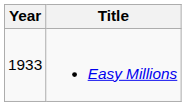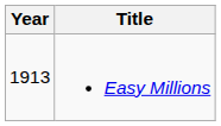 <table class="wikitable sortable">
 <tr>
 <th>Year</th>
 <th>Title</th>
 </tr>
 <tr>
-<td>1933</td>
+<td>1913</td>
 <td><br><ul><li><em><a href='#'>Easy Millions</a></em></li></ul></td>
 </tr>
 </table>
